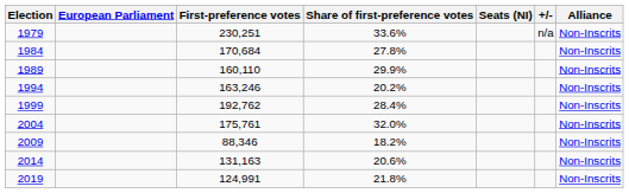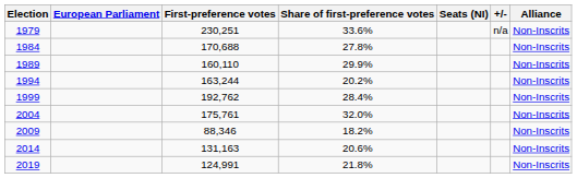 <table class="wikitable sortable" style="font-size:95%">
 <tr>
 <th>Election</th>
 <th><a href='#'>European Parliament</a></th>
 <th>First-preference votes</th>
 <th>Share of first-preference votes</th>
 <th>Seats (NI)</th>
 <th align=center>+/-</th>
 <th>Alliance</th>
 </tr>
 <tr>
 <td align=center><a href='#'>1979</a></td>
 <td align=center></td>
 <td align=center>230,251</td>
 <td align=center>33.6%</td>
 <td align=left></td>
 <td align=left>n/a</td>
 <td> <a href='#'>Non-Inscrits</a></td>
 </tr>
 <tr>
 <td align=center><a href='#'>1984</a></td>
 <td align=center></td>
-<td align=center>170,684</td>
+<td align=center>170,688</td>
 <td align=center>27.8%</td>
 <td align=left></td>
 <td align=left></td>
 <td> <a href='#'>Non-Inscrits</a></td>
 </tr>
 <tr>
 <td align=center><a href='#'>1989</a></td>
 <td align=center></td>
 <td align=center>160,110</td>
 <td align=center>29.9%</td>
 <td align=left></td>
 <td align=left></td>
 <td> <a href='#'>Non-Inscrits</a></td>
 </tr>
 <tr>
 <td align=center><a href='#'>1994</a></td>
 <td align=center></td>
-<td align=center>163,246</td>
+<td align=center>163,244</td>
 <td align=center>20.2%</td>
 <td align=left></td>
 <td align=left></td>
 <td> <a href='#'>Non-Inscrits</a></td>
 </tr>
 <tr>
 <td align=center><a href='#'>1999</a></td>
 <td align=center></td>
 <td align=center>192,762</td>
 <td align=center>28.4%</td>
 <td align=left></td>
 <td align=left></td>
 <td> <a href='#'>Non-Inscrits</a></td>
 </tr>
 <tr>
 <td align=center><a href='#'>2004</a></td>
 <td align=center></td>
 <td align=center>175,761</td>
 <td align=center>32.0%</td>
 <td align=left></td>
 <td align=left></td>
 <td> <a href='#'>Non-Inscrits</a></td>
 </tr>
 <tr>
 <td align=center><a href='#'>2009</a></td>
 <td align=center></td>
 <td align=center>88,346</td>
 <td align=center>18.2%</td>
 <td align=left></td>
 <td align=left></td>
 <td> <a href='#'>Non-Inscrits</a></td>
 </tr>
 <tr>
 <td align=center><a href='#'>2014</a></td>
 <td align=center></td>
 <td align=center>131,163</td>
 <td align=center>20.6%</td>
 <td align=left></td>
 <td align=left></td>
 <td> <a href='#'>Non-Inscrits</a></td>
 </tr>
 <tr>
 <td align=center><a href='#'>2019</a></td>
 <td align=center></td>
 <td align=center>124,991</td>
 <td align=center>21.8%</td>
 <td align=left></td>
 <td align=left></td>
 <td> <a href='#'>Non-Inscrits</a></td>
 </tr>
 </table>
